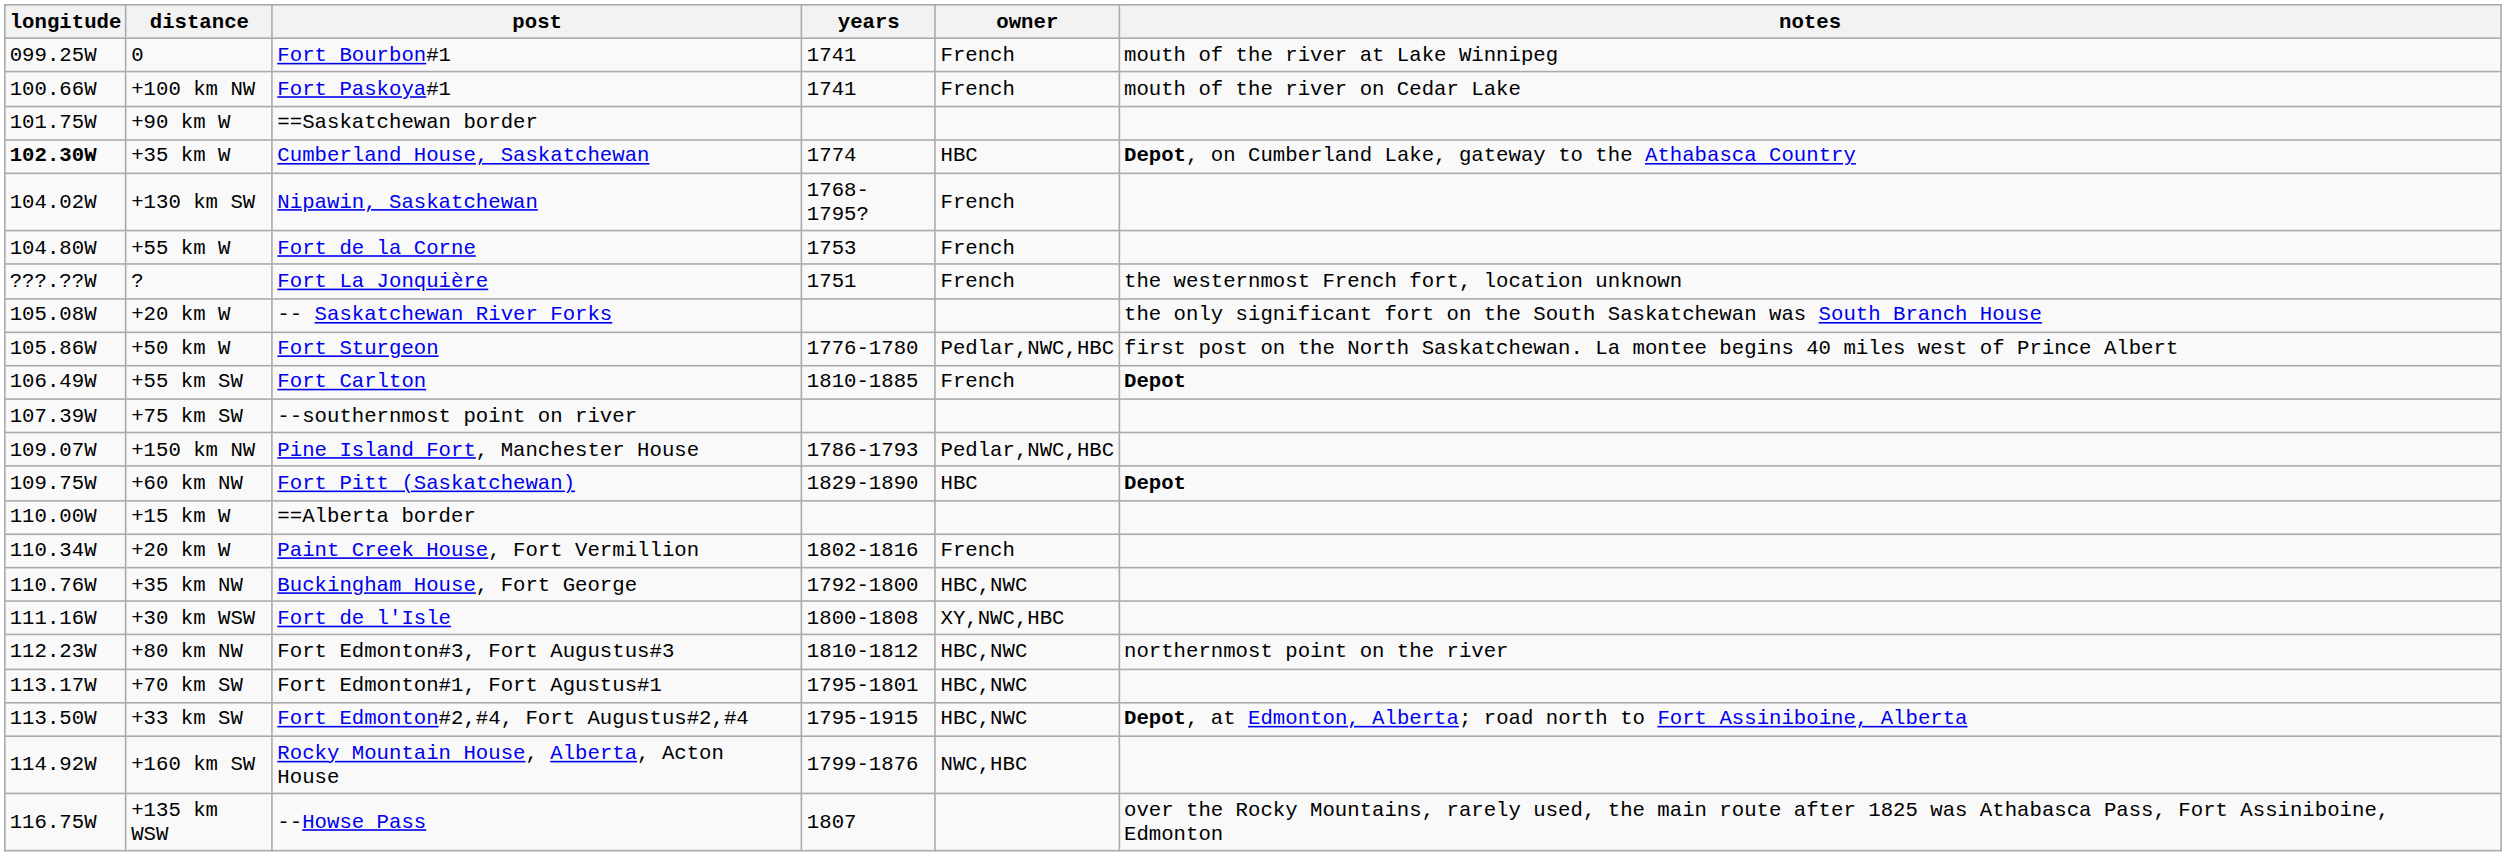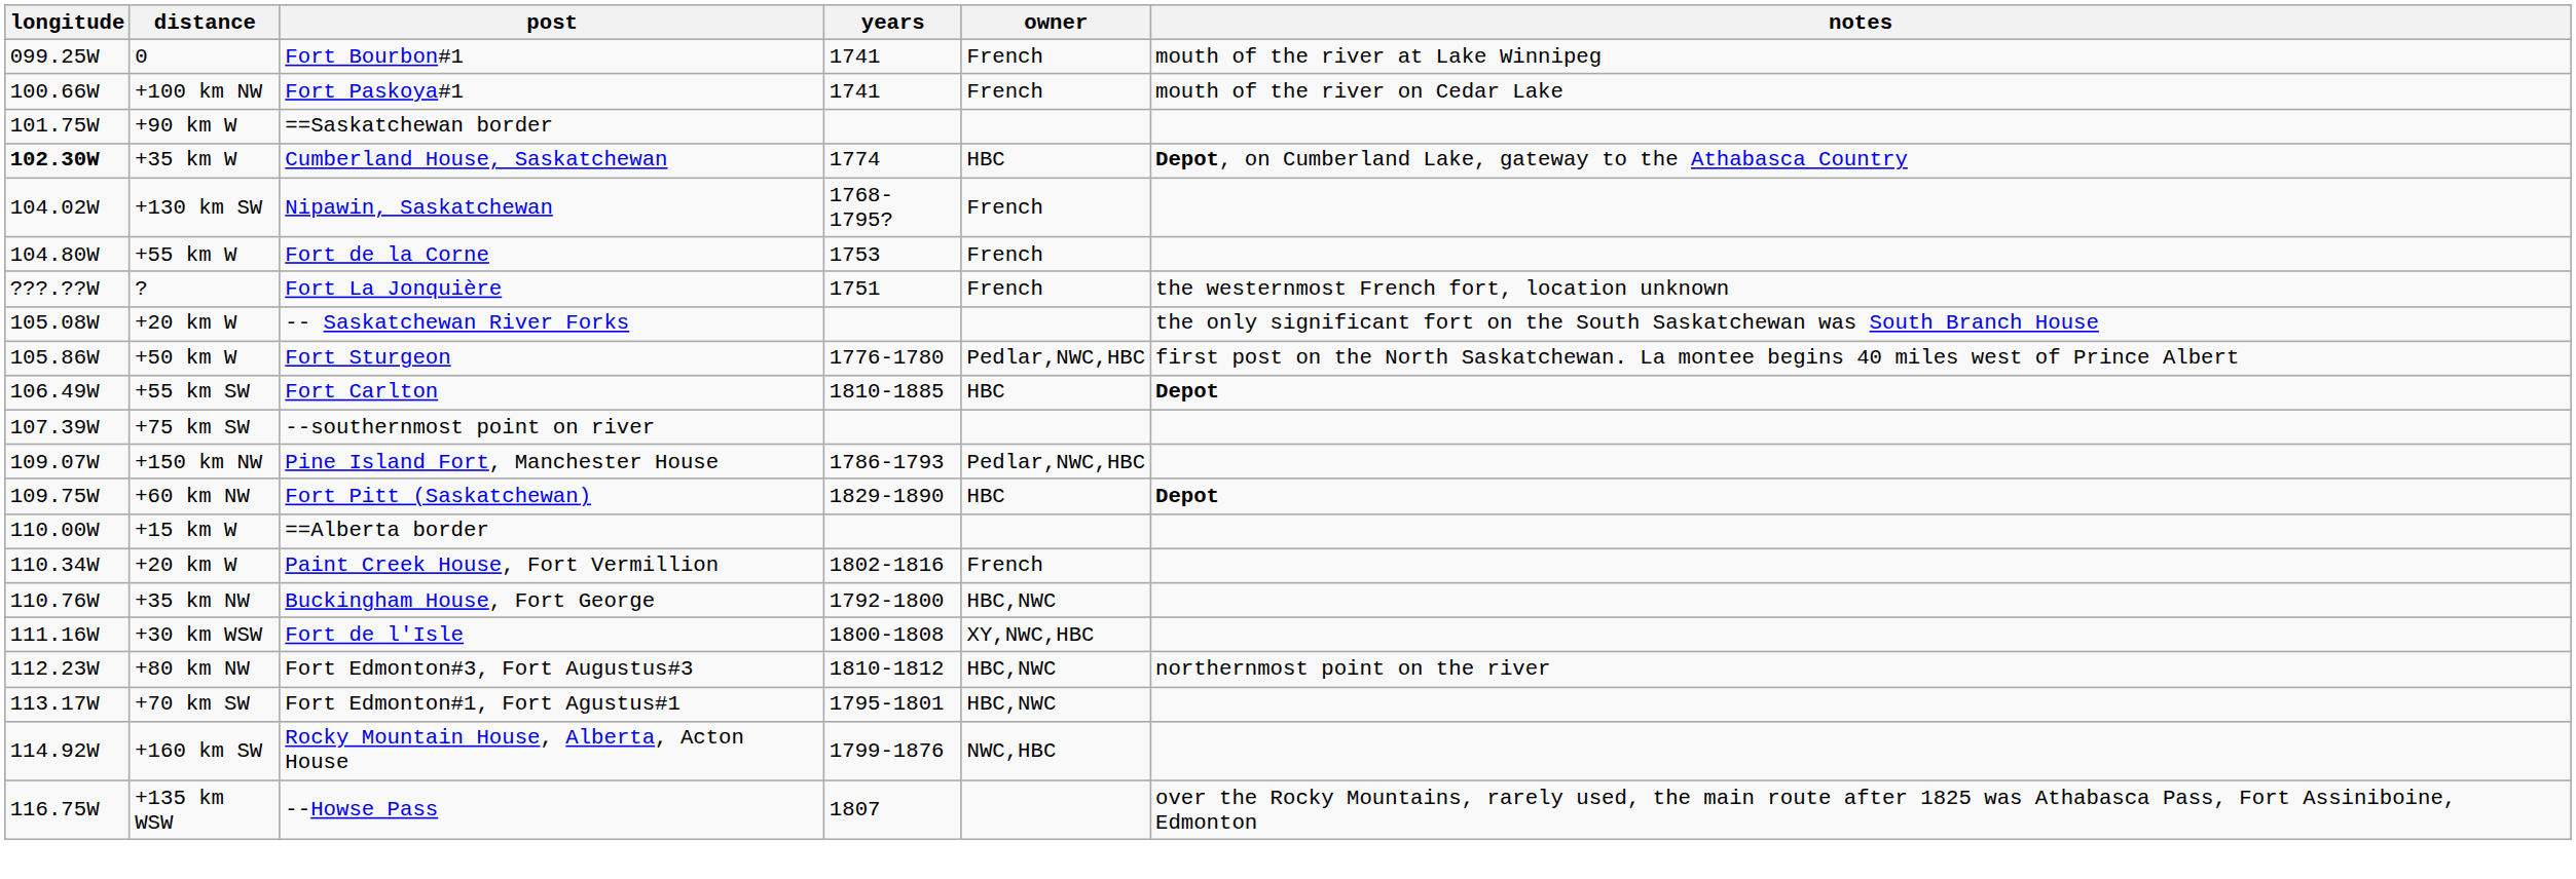 <table class="wikitable">
 <tr>
 <th>longitude</th>
 <th>distance</th>
 <th>post</th>
 <th>years</th>
 <th>owner</th>
 <th>notes</th>
 </tr>
 <tr>
 <td>099.25W</td>
 <td>0</td>
 <td><a href='#'>Fort Bourbon</a>#1</td>
 <td>1741</td>
 <td>French</td>
 <td>mouth of the river at Lake Winnipeg</td>
 </tr>
 <tr>
 <td>100.66W</td>
 <td>+100 km NW</td>
 <td><a href='#'>Fort Paskoya</a>#1</td>
 <td>1741</td>
 <td>French</td>
 <td>mouth of the river on Cedar Lake</td>
 </tr>
 <tr>
 <td>101.75W</td>
 <td>+90 km W</td>
 <td>==Saskatchewan border</td>
 <td></td>
 <td></td>
 <td></td>
 </tr>
 <tr>
 <td><strong>102.30W</strong></td>
 <td>+35 km W</td>
 <td><a href='#'>Cumberland House, Saskatchewan</a></td>
 <td>1774</td>
 <td>HBC</td>
 <td><strong>Depot</strong>, on Cumberland Lake, gateway to the <a href='#'>Athabasca Country</a></td>
 </tr>
 <tr>
 <td>104.02W</td>
 <td>+130 km SW</td>
 <td><a href='#'>Nipawin, Saskatchewan</a></td>
 <td>1768-1795?</td>
 <td>French</td>
 <td></td>
 </tr>
 <tr>
 <td>104.80W</td>
 <td>+55 km W</td>
 <td><a href='#'>Fort de la Corne</a></td>
 <td>1753</td>
 <td>French</td>
 <td></td>
 </tr>
 <tr>
 <td>???.??W</td>
 <td>?</td>
 <td><a href='#'>Fort La Jonquière</a></td>
 <td>1751</td>
 <td>French</td>
 <td>the westernmost French fort, location unknown</td>
 </tr>
 <tr>
 <td>105.08W</td>
 <td>+20 km W</td>
 <td>-- <a href='#'>Saskatchewan River Forks</a></td>
 <td></td>
 <td></td>
 <td>the only significant fort on the South Saskatchewan was <a href='#'>South Branch House</a></td>
 </tr>
 <tr>
 <td>105.86W</td>
 <td>+50 km W</td>
 <td><a href='#'>Fort Sturgeon</a></td>
 <td>1776-1780</td>
 <td>Pedlar,NWC,HBC</td>
 <td>first post on the North Saskatchewan. La montee begins 40 miles west of Prince Albert</td>
 </tr>
 <tr>
 <td>106.49W</td>
 <td>+55 km SW</td>
 <td><a href='#'>Fort Carlton</a></td>
 <td>1810-1885</td>
-<td>French</td>
+<td>HBC</td>
 <td><strong>Depot</strong></td>
 </tr>
 <tr>
 <td>107.39W</td>
 <td>+75 km SW</td>
 <td>--southernmost point on river</td>
 <td></td>
 <td></td>
 <td></td>
 </tr>
 <tr>
 <td>109.07W</td>
 <td>+150 km NW</td>
 <td><a href='#'>Pine Island Fort</a>, Manchester House</td>
 <td>1786-1793</td>
 <td>Pedlar,NWC,HBC</td>
 <td></td>
 </tr>
 <tr>
 <td>109.75W</td>
 <td>+60 km NW</td>
 <td><a href='#'>Fort Pitt (Saskatchewan)</a></td>
 <td>1829-1890</td>
 <td>HBC</td>
 <td><strong>Depot</strong></td>
 </tr>
 <tr>
 <td>110.00W</td>
 <td>+15 km W</td>
 <td>==Alberta border</td>
 <td></td>
 <td></td>
 <td></td>
 </tr>
 <tr>
 <td>110.34W</td>
 <td>+20 km W</td>
 <td><a href='#'>Paint Creek House</a>, Fort Vermillion</td>
 <td>1802-1816</td>
 <td>French</td>
 <td></td>
 </tr>
 <tr>
 <td>110.76W</td>
 <td>+35 km NW</td>
 <td><a href='#'>Buckingham House</a>, Fort George</td>
 <td>1792-1800</td>
 <td>HBC,NWC</td>
 <td></td>
 </tr>
 <tr>
 <td>111.16W</td>
 <td>+30 km WSW</td>
 <td><a href='#'>Fort de l'Isle</a></td>
 <td>1800-1808</td>
 <td>XY,NWC,HBC</td>
 <td></td>
 </tr>
 <tr>
 <td>112.23W</td>
 <td>+80 km NW</td>
 <td>Fort Edmonton#3, Fort Augustus#3</td>
 <td>1810-1812</td>
 <td>HBC,NWC</td>
 <td>northernmost point on the river</td>
 </tr>
 <tr>
 <td>113.17W</td>
 <td>+70 km SW</td>
 <td>Fort Edmonton#1, Fort Agustus#1</td>
 <td>1795-1801</td>
 <td>HBC,NWC</td>
 <td></td>
 </tr>
 <tr>
-<td>113.50W</td>
-<td>+33 km SW</td>
-<td><a href='#'>Fort Edmonton</a>#2,#4, Fort Augustus#2,#4</td>
-<td>1795-1915</td>
-<td>HBC,NWC</td>
-<td><strong>Depot</strong>, at <a href='#'>Edmonton, Alberta</a>; road north to <a href='#'>Fort Assiniboine, Alberta</a></td>
-</tr>
-<tr>
 <td>114.92W</td>
 <td>+160 km SW</td>
 <td><a href='#'>Rocky Mountain House</a>, <a href='#'>Alberta</a>, Acton House</td>
 <td>1799-1876</td>
 <td>NWC,HBC</td>
 </tr>
 <tr>
 <td>116.75W</td>
 <td>+135 km WSW</td>
 <td>--<a href='#'>Howse Pass</a></td>
 <td>1807</td>
 <td></td>
 <td>over the Rocky Mountains, rarely used, the main route after 1825 was Athabasca Pass, Fort Assiniboine, Edmonton</td>
 </tr>
 </table>
